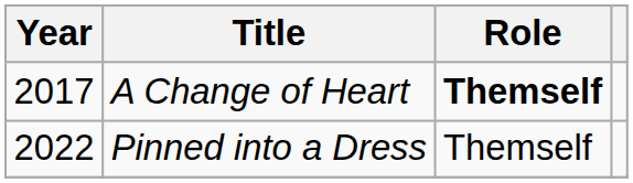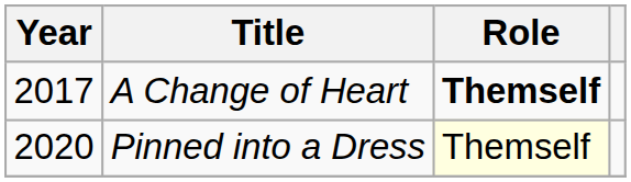 <table class="wikitable plainrowheaders" style="text-align:left;">
 <tr>
 <th>Year</th>
 <th>Title</th>
 <th>Role</th>
 <th></th>
 </tr>
 <tr>
 <td>2017</td>
 <td><em>A Change of Heart</em></td>
 <td><strong>Themself</strong></td>
 <td></td>
 </tr>
 <tr>
-<td>2022</td>
+<td>2020</td>
 <td><em>Pinned into a Dress</em></td>
-<td>Themself</td>
+<td style="background: lightyellow;">Themself</td>
 <td></td>
 </tr>
 <tr>
 </tr>
 </table>
